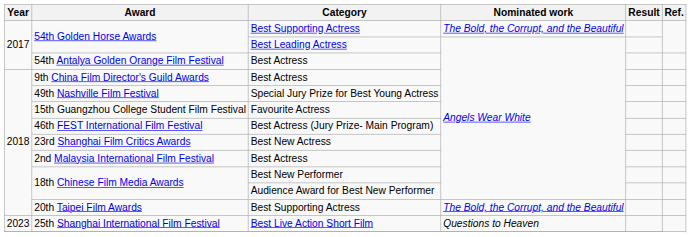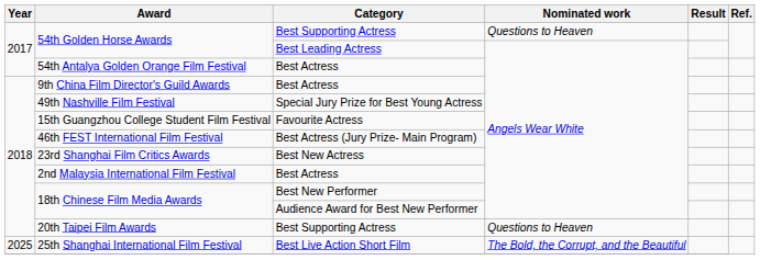 <table class="wikitable sortable">
 <tr>
 <th>Year</th>
 <th>Award</th>
 <th>Category</th>
 <th>Nominated work</th>
 <th>Result</th>
 <th class="unsortable">Ref.</th>
 </tr>
 <tr>
 <td rowspan=3>2017</td>
 <td rowspan=2><a href='#'>54th Golden Horse Awards</a></td>
 <td><a href='#'>Best Supporting Actress</a></td>
-<td><em><a href='#'>The Bold, the Corrupt, and the Beautiful</a></em></td>
+<td><em>Questions to Heaven</em></td>
 <td></td>
 <td rowspan=2></td>
 </tr>
 <tr>
 <td><a href='#'>Best Leading Actress</a></td>
 <td rowspan=10><em><a href='#'>Angels Wear White</a></em></td>
 <td></td>
 </tr>
 <tr>
 <td>54th <a href='#'>Antalya Golden Orange Film Festival</a></td>
 <td>Best Actress</td>
 <td></td>
 <td></td>
 </tr>
 <tr>
 <td rowspan=9>2018</td>
 <td>9th <a href='#'>China Film Director's Guild Awards</a></td>
 <td>Best Actress</td>
 <td></td>
 <td></td>
 </tr>
 <tr>
 <td>49th <a href='#'>Nashville Film Festival</a></td>
 <td>Special Jury Prize for Best Young Actress</td>
 <td></td>
 <td></td>
 </tr>
 <tr>
 <td>15th Guangzhou College Student Film Festival</td>
 <td>Favourite Actress</td>
 <td></td>
 <td></td>
 </tr>
 <tr>
 <td>46th <a href='#'>FEST International Film Festival</a></td>
 <td>Best Actress (Jury Prize- Main Program)</td>
 <td></td>
 <td></td>
 </tr>
 <tr>
 <td>23rd <a href='#'>Shanghai Film Critics Awards</a></td>
 <td>Best New Actress</td>
 <td></td>
 <td></td>
 </tr>
 <tr>
 <td>2nd <a href='#'>Malaysia International Film Festival</a></td>
 <td>Best Actress</td>
 <td></td>
 <td></td>
 </tr>
 <tr>
 <td rowspan=2>18th <a href='#'>Chinese Film Media Awards</a></td>
 <td>Best New Performer</td>
 <td></td>
 <td></td>
 </tr>
 <tr>
 <td>Audience Award for Best New Performer</td>
 <td></td>
 <td></td>
 </tr>
 <tr>
 <td>20th <a href='#'>Taipei Film Awards</a></td>
 <td>Best Supporting Actress</td>
-<td><em><a href='#'>The Bold, the Corrupt, and the Beautiful</a></em></td>
+<td><em>Questions to Heaven</em></td>
 <td></td>
 <td></td>
 </tr>
 <tr>
-<td>2023</td>
+<td>2025</td>
 <td>25th <a href='#'>Shanghai International Film Festival</a></td>
 <td><a href='#'>Best Live Action Short Film</a></td>
-<td><em>Questions to Heaven</em></td>
+<td><em><a href='#'>The Bold, the Corrupt, and the Beautiful</a></em></td>
 <td></td>
 <td rowspan=2></td>
 </tr>
 <tr>
 </tr>
 </table>
